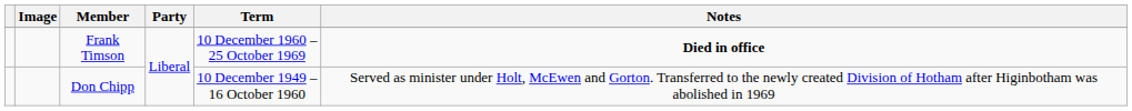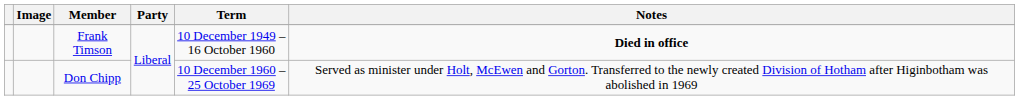 <table class=wikitable style="text-align:center">
 <tr>
 <th></th>
 <th>Image</th>
 <th>Member</th>
 <th>Party</th>
 <th>Term</th>
 <th>Notes</th>
 </tr>
 <tr>
 </tr>
 <tr>
 <td> </td>
 <td></td>
 <td><a href='#'>Frank Timson</a><br></td>
 <td rowspan="2"><a href='#'>Liberal</a></td>
-<td nowrap><a href='#'>10 December 1960</a> –<br><a href='#'>25 October 1969</a></td>
+<td nowrap><a href='#'>10 December 1949</a> –<br>16 October 1960</td>
 <td><strong>Died in office</strong></td>
 </tr>
 <tr>
 <td> </td>
 <td></td>
 <td><a href='#'>Don Chipp</a><br></td>
-<td nowrap><a href='#'>10 December 1949</a> –<br>16 October 1960</td>
+<td nowrap><a href='#'>10 December 1960</a> –<br><a href='#'>25 October 1969</a></td>
 <td>Served as minister under <a href='#'>Holt</a>, <a href='#'>McEwen</a> and <a href='#'>Gorton</a>. Transferred to the newly created <a href='#'>Division of Hotham</a> after Higinbotham was abolished in 1969</td>
 </tr>
 </table>
